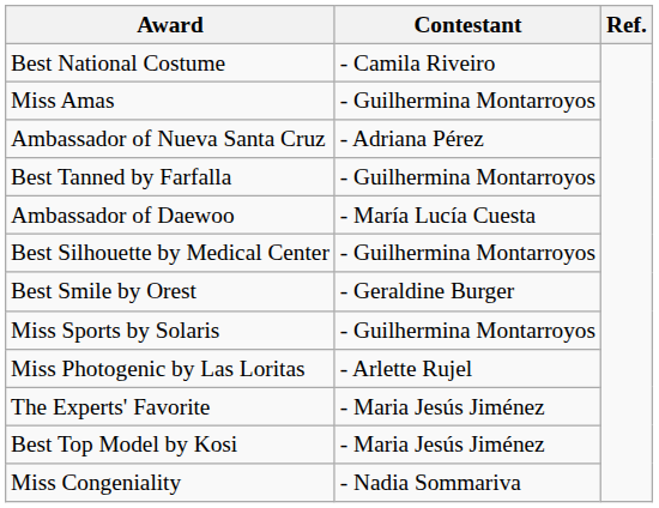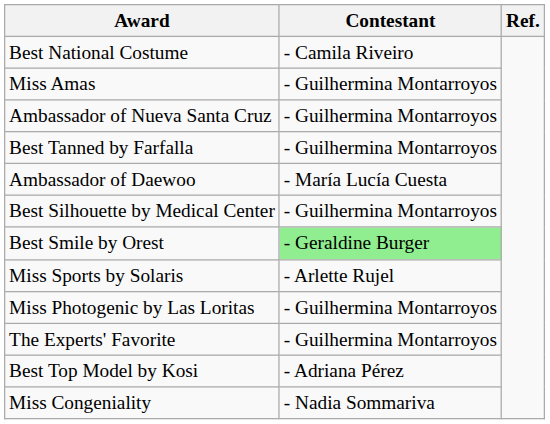 <table class="wikitable sortable" style="font-size:95%;">
 <tr>
 <th>Award</th>
 <th>Contestant</th>
 <th>Ref.</th>
 </tr>
 <tr>
 <td>Best National Costume</td>
 <td> - Camila Riveiro</td>
 <td rowspan="12"></td>
 </tr>
 <tr>
 <td>Miss Amas</td>
 <td> - Guilhermina Montarroyos</td>
 </tr>
 <tr>
 <td>Ambassador of Nueva Santa Cruz</td>
-<td> - Adriana Pérez</td>
+<td> - Guilhermina Montarroyos</td>
 </tr>
 <tr>
 <td>Best Tanned by Farfalla</td>
 <td> - Guilhermina Montarroyos</td>
 </tr>
 <tr>
 <td>Ambassador of Daewoo</td>
 <td> - María Lucía Cuesta</td>
 </tr>
 <tr>
 <td>Best Silhouette by Medical Center</td>
 <td> - Guilhermina Montarroyos</td>
 </tr>
 <tr>
 <td>Best Smile by Orest</td>
-<td> - Geraldine Burger</td>
+<td style="background: lightgreen;"> - Geraldine Burger</td>
 </tr>
 <tr>
 <td>Miss Sports by Solaris</td>
+<td> - Arlette Rujel</td>
+</tr>
+<tr>
+<td>Miss Photogenic by Las Loritas</td>
 <td> - Guilhermina Montarroyos</td>
 </tr>
 <tr>
-<td>Miss Photogenic by Las Loritas</td>
-<td> - Arlette Rujel</td>
-</tr>
-<tr>
 <td>The Experts' Favorite</td>
-<td> - Maria Jesús Jiménez</td>
+<td> - Guilhermina Montarroyos</td>
 </tr>
 <tr>
 <td>Best Top Model by Kosi</td>
-<td> - Maria Jesús Jiménez</td>
+<td> - Adriana Pérez</td>
 </tr>
 <tr>
 <td>Miss Congeniality</td>
 <td> - Nadia Sommariva</td>
 </tr>
 </table>
